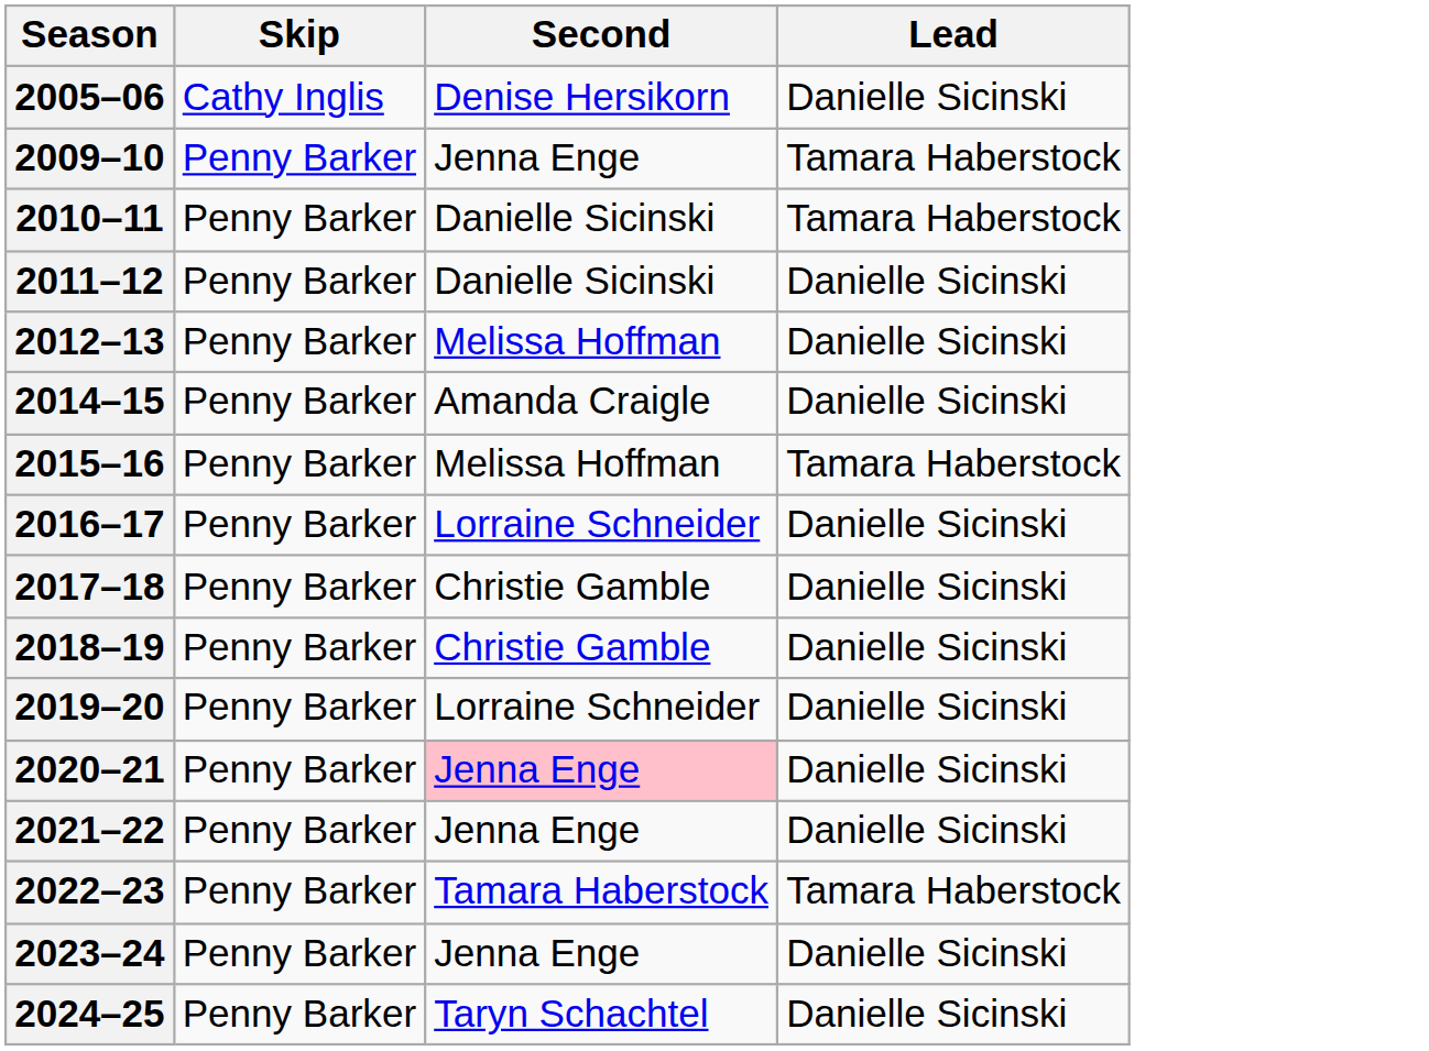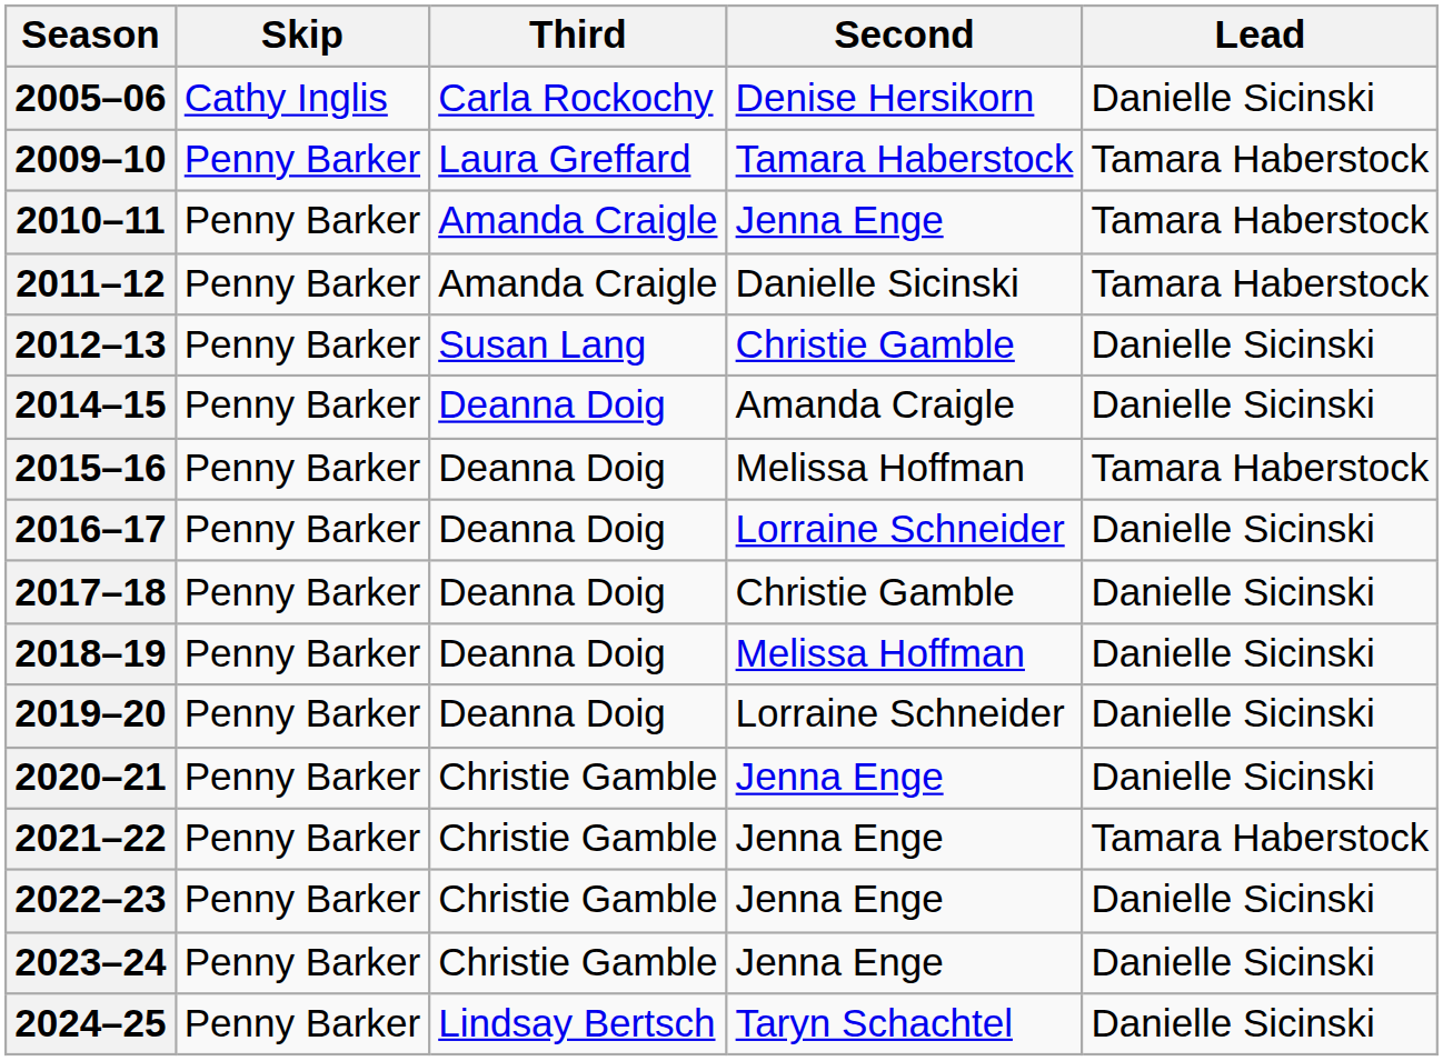 <table class="wikitable">
 <tr>
 <th scope="col">Season</th>
 <th scope="col">Skip</th>
+<th scope="col">Third</th>
 <th scope="col">Second</th>
 <th scope="col">Lead</th>
 </tr>
 <tr>
 <th scope="row">2005–06</th>
 <td><a href='#'>Cathy Inglis</a></td>
+<td><a href='#'>Carla Rockochy</a></td>
 <td><a href='#'>Denise Hersikorn</a></td>
 <td>Danielle Sicinski</td>
 </tr>
 <tr>
 <th scope="row">2009–10</th>
 <td><a href='#'>Penny Barker</a></td>
-<td>Jenna Enge</td>
+<td><a href='#'>Laura Greffard</a></td>
+<td><a href='#'>Tamara Haberstock</a></td>
 <td>Tamara Haberstock</td>
 </tr>
 <tr>
 <th scope="row">2010–11</th>
 <td>Penny Barker</td>
-<td>Danielle Sicinski</td>
+<td><a href='#'>Amanda Craigle</a></td>
+<td><a href='#'>Jenna Enge</a></td>
 <td>Tamara Haberstock</td>
 </tr>
 <tr>
 <th scope="row">2011–12</th>
 <td>Penny Barker</td>
+<td>Amanda Craigle</td>
 <td>Danielle Sicinski</td>
-<td>Danielle Sicinski</td>
+<td>Tamara Haberstock</td>
 </tr>
 <tr>
 <th scope="row">2012–13</th>
 <td>Penny Barker</td>
-<td><a href='#'>Melissa Hoffman</a></td>
+<td><a href='#'>Susan Lang</a></td>
+<td><a href='#'>Christie Gamble</a></td>
 <td>Danielle Sicinski</td>
 </tr>
 <tr>
 <th scope="row">2014–15</th>
 <td>Penny Barker</td>
+<td><a href='#'>Deanna Doig</a></td>
 <td>Amanda Craigle</td>
 <td>Danielle Sicinski</td>
 </tr>
 <tr>
 <th scope="row">2015–16</th>
 <td>Penny Barker</td>
+<td>Deanna Doig</td>
 <td>Melissa Hoffman</td>
 <td>Tamara Haberstock</td>
 </tr>
 <tr>
 <th scope="row">2016–17</th>
 <td>Penny Barker</td>
+<td>Deanna Doig</td>
 <td><a href='#'>Lorraine Schneider</a></td>
 <td>Danielle Sicinski</td>
 </tr>
 <tr>
 <th scope="row">2017–18</th>
 <td>Penny Barker</td>
+<td>Deanna Doig</td>
 <td>Christie Gamble</td>
 <td>Danielle Sicinski</td>
 </tr>
 <tr>
 <th scope="row">2018–19</th>
 <td>Penny Barker</td>
-<td><a href='#'>Christie Gamble</a></td>
+<td>Deanna Doig</td>
+<td><a href='#'>Melissa Hoffman</a></td>
 <td>Danielle Sicinski</td>
 </tr>
 <tr>
 <th scope="row">2019–20</th>
 <td>Penny Barker</td>
+<td>Deanna Doig</td>
 <td>Lorraine Schneider</td>
 <td>Danielle Sicinski</td>
 </tr>
 <tr>
 <th scope="row">2020–21</th>
 <td>Penny Barker</td>
-<td style="background: pink;"><a href='#'>Jenna Enge</a></td>
+<td>Christie Gamble</td>
+<td><a href='#'>Jenna Enge</a></td>
 <td>Danielle Sicinski</td>
 </tr>
 <tr>
 <th scope="row">2021–22</th>
 <td>Penny Barker</td>
+<td>Christie Gamble</td>
+<td>Jenna Enge</td>
+<td>Tamara Haberstock</td>
+</tr>
+<tr>
+<th scope="row">2022–23</th>
+<td>Penny Barker</td>
+<td>Christie Gamble</td>
 <td>Jenna Enge</td>
 <td>Danielle Sicinski</td>
 </tr>
 <tr>
-<th scope="row">2022–23</th>
-<td>Penny Barker</td>
-<td><a href='#'>Tamara Haberstock</a></td>
-<td>Tamara Haberstock</td>
-</tr>
-<tr>
 <th scope="row">2023–24</th>
 <td>Penny Barker</td>
+<td>Christie Gamble</td>
 <td>Jenna Enge</td>
 <td>Danielle Sicinski</td>
 </tr>
 <tr>
 <th scope="row">2024–25</th>
 <td>Penny Barker</td>
+<td><a href='#'>Lindsay Bertsch</a></td>
 <td><a href='#'>Taryn Schachtel</a></td>
 <td>Danielle Sicinski</td>
 </tr>
 </table>
